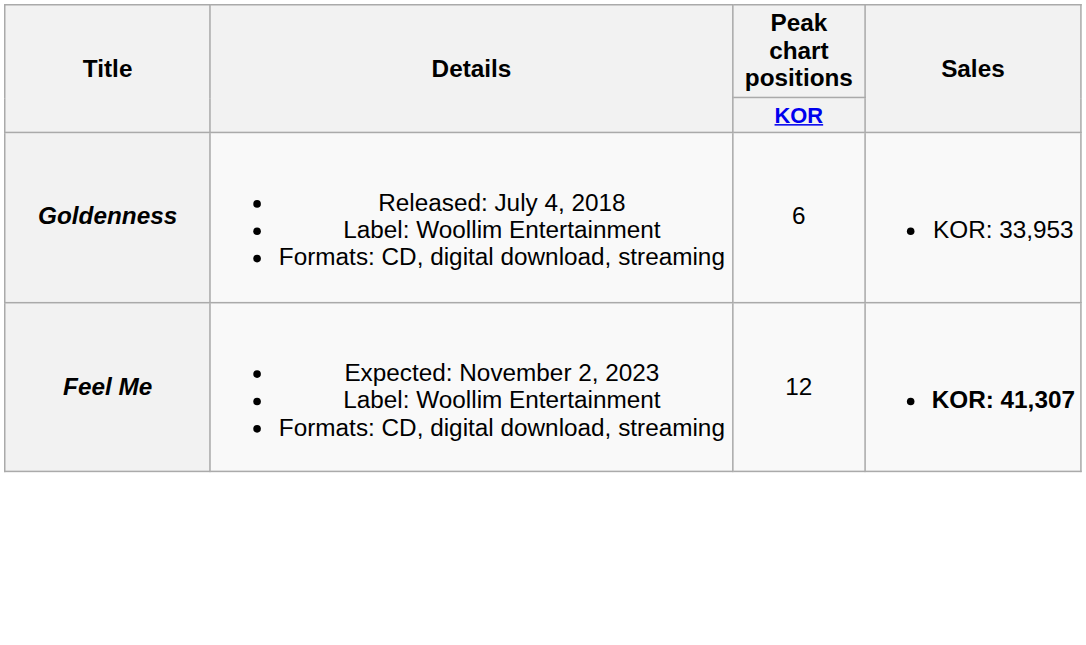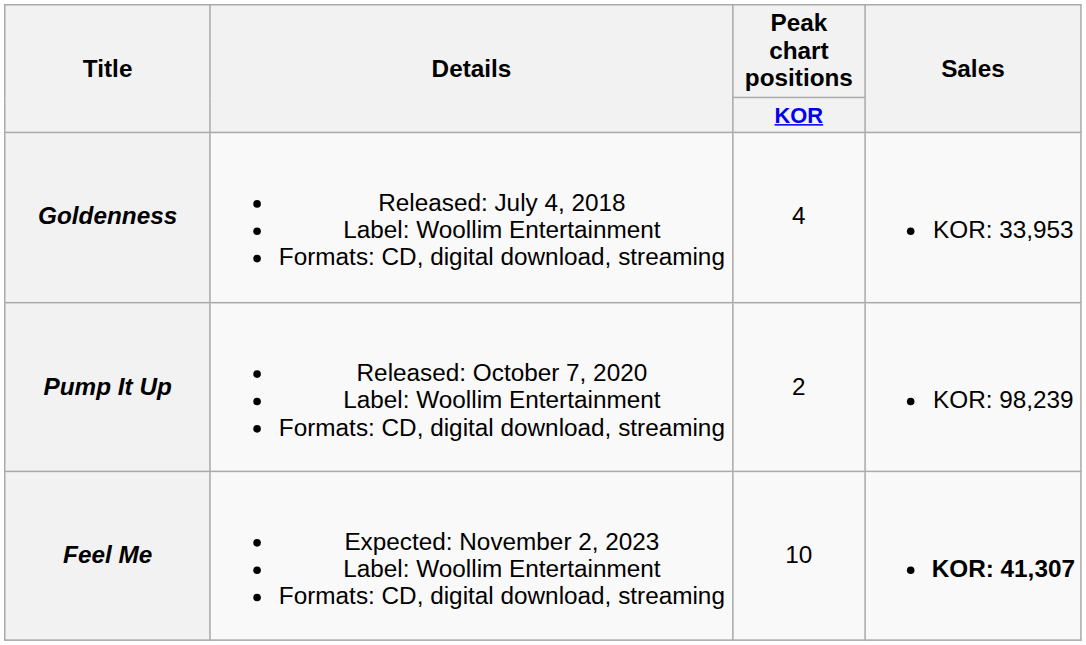 <table class="wikitable plainrowheaders" style="text-align:center">
 <tr>
 <th scope="col" rowspan="2" style="width:8em">Title</th>
 <th scope="col" rowspan="2" style="width:21em">Details</th>
 <th scope="col" style="width:5em">Peak chart positions</th>
 <th scope="col" rowspan="2">Sales</th>
 </tr>
 <tr>
 <th scope="col" style="width:3em;font-size:90%"><a href='#'>KOR</a><br></th>
 </tr>
 <tr>
 <th scope="row"><em>Goldenness</em></th>
 <td><br><ul><li>Released: July 4, 2018</li><li>Label: Woollim Entertainment</li><li>Formats: CD, digital download, streaming</li></ul></td>
-<td>6</td>
+<td>4</td>
 <td><br><ul><li>KOR: 33,953</li></ul></td>
+</tr>
+<tr>
+<th scope="row"><em>Pump It Up</em></th>
+<td><br><ul><li>Released: October 7, 2020</li><li>Label: Woollim Entertainment</li><li>Formats: CD, digital download, streaming</li></ul></td>
+<td>2</td>
+<td><br><ul><li>KOR: 98,239</li></ul></td>
 </tr>
 <tr>
 <th scope="row"><em>Feel Me</em></th>
 <td><br><ul><li>Expected: November 2, 2023</li><li>Label: Woollim Entertainment</li><li>Formats: CD, digital download, streaming</li></ul></td>
-<td>12</td>
+<td>10</td>
 <td><strong><br><ul><li>KOR: 41,307</li></ul></strong></td>
 </tr>
 </table>
